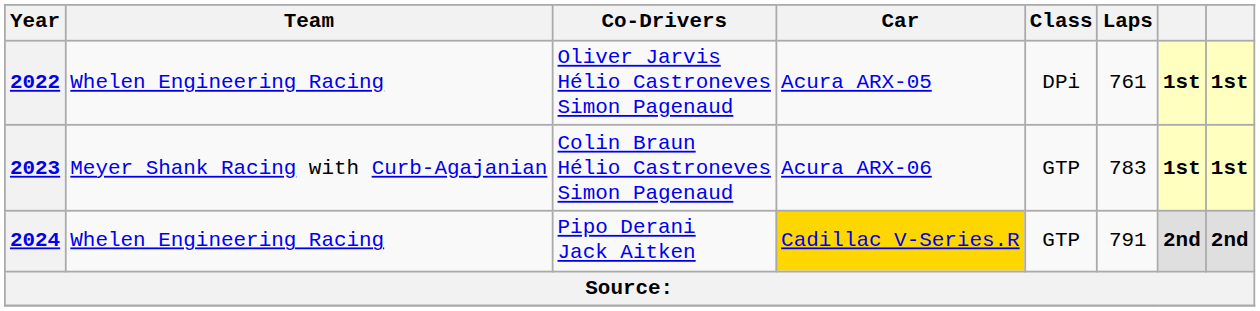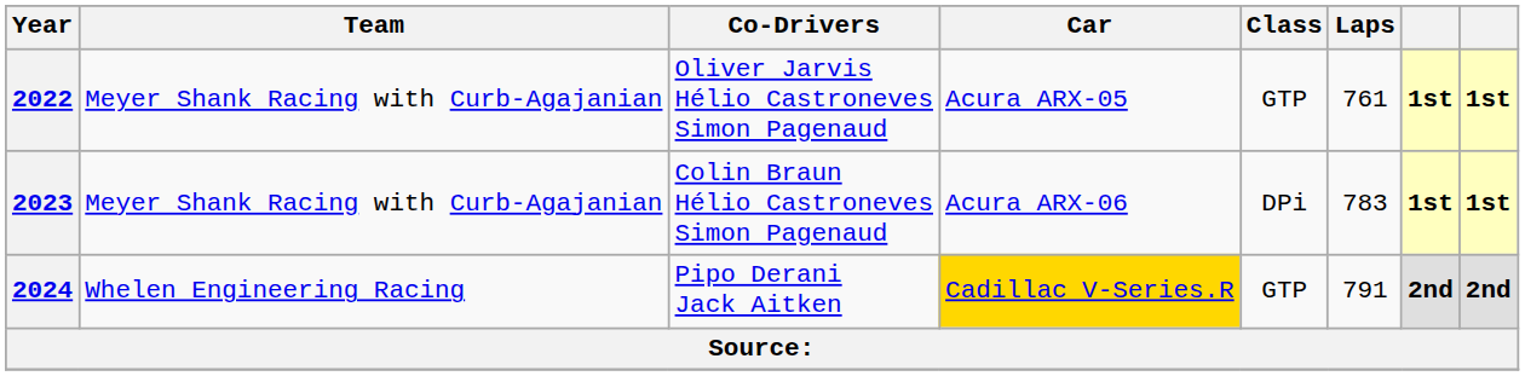 <table class="wikitable" style="text-align:center; font-size:90%">
 <tr>
 <th>Year</th>
 <th>Team</th>
 <th>Co-Drivers</th>
 <th>Car</th>
 <th>Class</th>
 <th>Laps</th>
 <th></th>
 <th></th>
 </tr>
 <tr>
 <th><a href='#'>2022</a></th>
-<td align="left"nowrap> <a href='#'>Whelen Engineering Racing</a></td>
+<td align="left"nowrap> <a href='#'>Meyer Shank Racing</a> with <a href='#'>Curb-Agajanian</a></td>
 <td align="left"nowrap> <a href='#'>Oliver Jarvis</a><br> <a href='#'>Hélio Castroneves</a><br> <a href='#'>Simon Pagenaud</a></td>
 <td align="left"nowrap><a href='#'>Acura ARX-05</a></td>
-<td>DPi</td>
+<td>GTP</td>
 <td>761</td>
 <td style="background:#FFFFBF;"><strong>1st</strong></td>
 <td style="background:#FFFFBF;"><strong>1st</strong></td>
 </tr>
 <tr>
 <th><a href='#'>2023</a></th>
 <td align="left"nowrap> <a href='#'>Meyer Shank Racing</a> with <a href='#'>Curb-Agajanian</a></td>
 <td align="left"nowrap> <a href='#'>Colin Braun</a><br> <a href='#'>Hélio Castroneves</a><br> <a href='#'>Simon Pagenaud</a></td>
 <td align="left"nowrap><a href='#'>Acura ARX-06</a></td>
-<td>GTP</td>
+<td>DPi</td>
 <td>783</td>
 <td style="background:#FFFFBF;"><strong>1st</strong></td>
 <td style="background:#FFFFBF;"><strong>1st</strong></td>
 </tr>
 <tr>
 <th><a href='#'>2024</a></th>
 <td align="left"nowrap> <a href='#'>Whelen Engineering Racing</a></td>
 <td align="left"nowrap> <a href='#'>Pipo Derani</a><br> <a href='#'>Jack Aitken</a></td>
 <td align="left"nowrap style="background: gold;"><a href='#'>Cadillac V-Series.R</a></td>
 <td>GTP</td>
 <td>791</td>
 <td style="background:#DFDFDF;"><strong>2nd</strong></td>
 <td style="background:#DFDFDF;"><strong>2nd</strong></td>
 </tr>
 <tr>
 <th colspan="8">Source:</th>
 </tr>
 <tr>
 </tr>
 </table>
